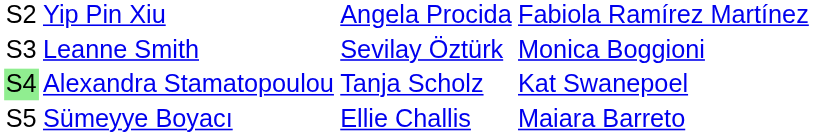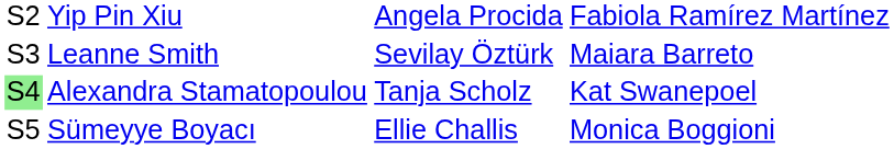 <table>
 <tr>
 <td>S2</td>
 <td><a href='#'>Yip Pin Xiu</a><br></td>
 <td><a href='#'>Angela Procida</a><br></td>
 <td><a href='#'>Fabiola Ramírez Martínez</a><br></td>
 </tr>
 <tr>
 <td>S3</td>
 <td><a href='#'>Leanne Smith</a><br></td>
 <td><a href='#'>Sevilay Öztürk</a><br></td>
-<td><a href='#'>Monica Boggioni</a><br></td>
+<td><a href='#'>Maiara Barreto</a><br></td>
 </tr>
 <tr>
 <td style="background: lightgreen;">S4</td>
 <td><a href='#'>Alexandra Stamatopoulou</a><br></td>
 <td><a href='#'>Tanja Scholz</a><br></td>
 <td><a href='#'>Kat Swanepoel</a><br></td>
 </tr>
 <tr>
 <td>S5</td>
 <td><a href='#'>Sümeyye Boyacı</a><br></td>
 <td><a href='#'>Ellie Challis</a><br></td>
-<td><a href='#'>Maiara Barreto</a><br></td>
+<td><a href='#'>Monica Boggioni</a><br></td>
 </tr>
 </table>
